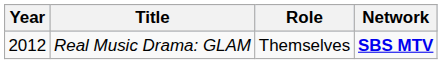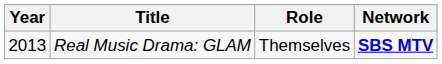 <table class="wikitable">
 <tr style="background:#b0c4de; text-align:center;">
 <th>Year</th>
 <th>Title</th>
 <th>Role</th>
 <th>Network</th>
 </tr>
 <tr>
-<td>2012</td>
+<td>2013</td>
 <td><em>Real Music Drama: GLAM</em></td>
 <td>Themselves</td>
 <td><strong><a href='#'>SBS MTV</a></strong></td>
 </tr>
 </table>
